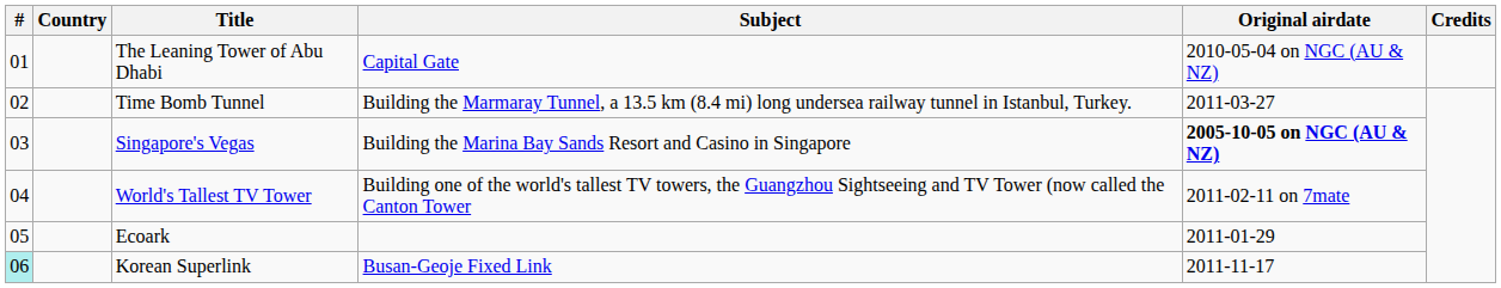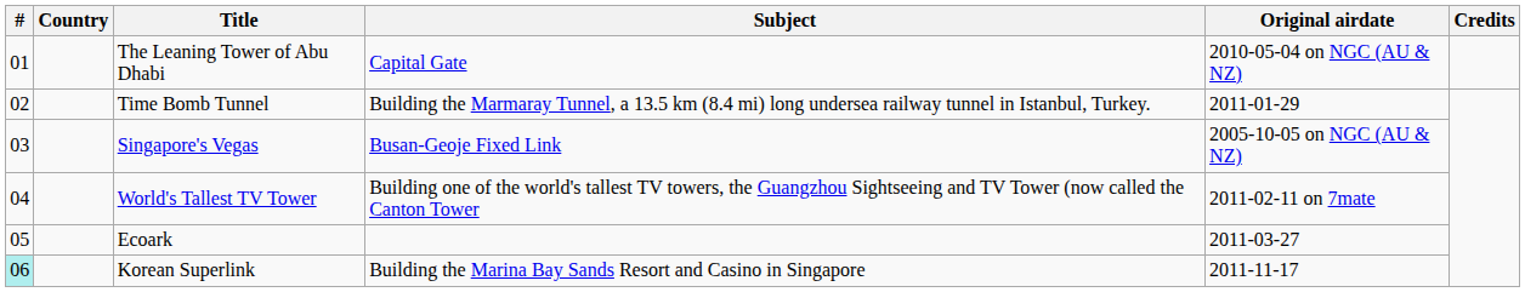 <table class="wikitable sortable">
 <tr>
 <th>#</th>
 <th>Country</th>
 <th>Title</th>
 <th>Subject</th>
 <th>Original airdate</th>
 <th>Credits</th>
 </tr>
 <tr>
 <td>01</td>
 <td><strong></strong></td>
 <td>The Leaning Tower of Abu Dhabi</td>
 <td><a href='#'>Capital Gate</a></td>
 <td>2010-05-04 on <a href='#'>NGC (AU & NZ)</a></td>
 <td></td>
 </tr>
 <tr>
 <td>02</td>
 <td><strong></strong></td>
 <td>Time Bomb Tunnel</td>
 <td>Building the <a href='#'>Marmaray Tunnel</a>, a 13.5 km (8.4 mi) long undersea railway tunnel in Istanbul, Turkey.</td>
-<td>2011-03-27</td>
+<td>2011-01-29</td>
 </tr>
 <tr>
 <td>03</td>
 <td><strong></strong></td>
 <td><a href='#'>Singapore's Vegas</a></td>
-<td>Building the <a href='#'>Marina Bay Sands</a> Resort and Casino in Singapore</td>
-<td><strong>2005-10-05 on <a href='#'>NGC (AU & NZ)</a></strong></td>
+<td><a href='#'>Busan-Geoje Fixed Link</a></td>
+<td>2005-10-05 on <a href='#'>NGC (AU & NZ)</a></td>
 </tr>
 <tr>
 <td>04</td>
 <td><strong></strong></td>
 <td><a href='#'>World's Tallest TV Tower</a></td>
 <td>Building one of the world's tallest TV towers, the <a href='#'>Guangzhou</a> Sightseeing and TV Tower (now called the <a href='#'>Canton Tower</a></td>
 <td>2011-02-11 on <a href='#'>7mate</a></td>
 </tr>
 <tr>
 <td>05</td>
 <td><strong></strong></td>
 <td>Ecoark</td>
 <td></td>
-<td>2011-01-29</td>
+<td>2011-03-27</td>
 </tr>
 <tr>
 <td style="background: paleturquoise;">06</td>
 <td><strong></strong></td>
 <td>Korean Superlink</td>
-<td><a href='#'>Busan-Geoje Fixed Link</a></td>
+<td>Building the <a href='#'>Marina Bay Sands</a> Resort and Casino in Singapore</td>
 <td>2011-11-17</td>
 </tr>
 <tr>
 </tr>
 </table>
